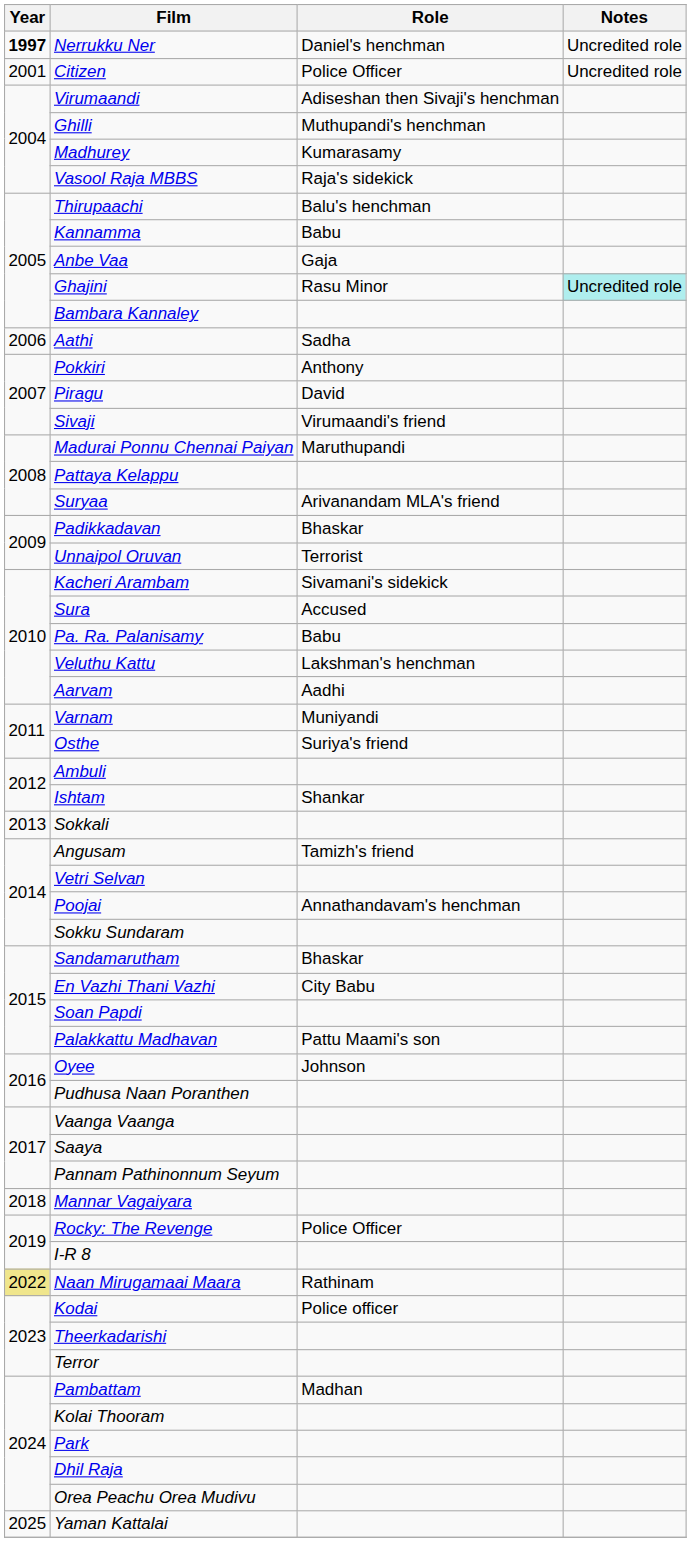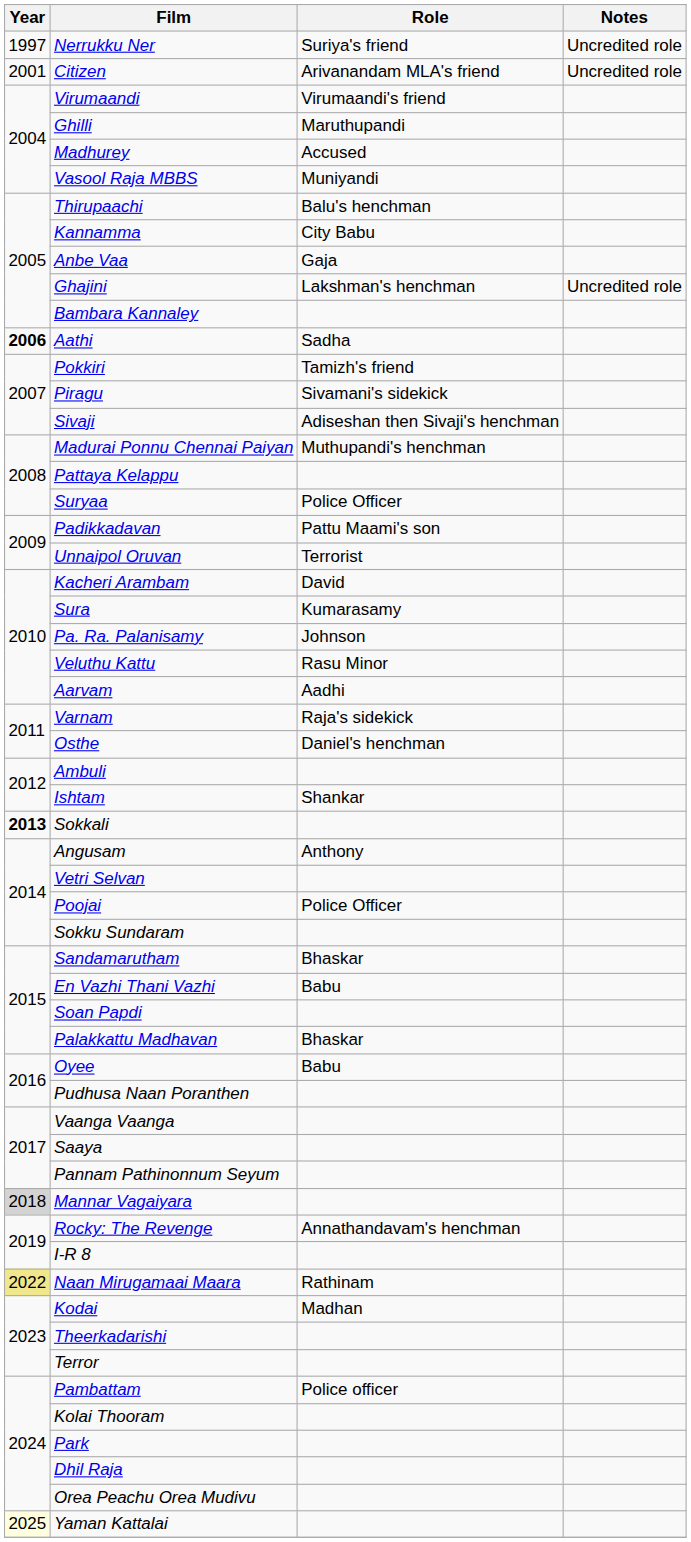 <table class="wikitable sortable">
 <tr>
 <th>Year</th>
 <th>Film</th>
 <th>Role</th>
 <th class=unsortable>Notes</th>
 </tr>
 <tr>
-<td><strong>1997</strong></td>
+<td>1997</td>
 <td><em><a href='#'>Nerrukku Ner</a></em></td>
-<td>Daniel's henchman</td>
+<td>Suriya's friend</td>
 <td>Uncredited role</td>
 </tr>
 <tr>
 <td>2001</td>
 <td><em><a href='#'>Citizen</a></em></td>
-<td>Police Officer</td>
+<td>Arivanandam MLA's friend</td>
 <td>Uncredited role</td>
 </tr>
 <tr>
 <td rowspan="4">2004</td>
 <td><em><a href='#'>Virumaandi</a></em></td>
-<td>Adiseshan then Sivaji's henchman</td>
+<td>Virumaandi's friend</td>
 <td></td>
 </tr>
 <tr>
 <td><em><a href='#'>Ghilli</a></em></td>
-<td>Muthupandi's henchman</td>
+<td>Maruthupandi</td>
 <td></td>
 </tr>
 <tr>
 <td><em><a href='#'>Madhurey</a></em></td>
-<td>Kumarasamy</td>
+<td>Accused</td>
 <td></td>
 </tr>
 <tr>
 <td><em><a href='#'>Vasool Raja MBBS</a></em></td>
-<td>Raja's sidekick</td>
+<td>Muniyandi</td>
 <td></td>
 </tr>
 <tr>
 <td rowspan="5">2005</td>
 <td><em><a href='#'>Thirupaachi</a></em></td>
 <td>Balu's henchman</td>
 <td></td>
 </tr>
 <tr>
 <td><em><a href='#'>Kannamma</a></em></td>
-<td>Babu</td>
+<td>City Babu</td>
 <td></td>
 </tr>
 <tr>
 <td><em><a href='#'>Anbe Vaa</a></em></td>
 <td>Gaja</td>
 <td></td>
 </tr>
 <tr>
 <td><em><a href='#'>Ghajini</a></em></td>
-<td>Rasu Minor</td>
-<td style="background: paleturquoise;">Uncredited role</td>
+<td>Lakshman's henchman</td>
+<td>Uncredited role</td>
 </tr>
 <tr>
 <td><em><a href='#'>Bambara Kannaley</a></em></td>
 <td></td>
 <td></td>
 </tr>
 <tr>
-<td>2006</td>
+<td><strong>2006</strong></td>
 <td><em><a href='#'>Aathi</a></em></td>
 <td>Sadha</td>
 <td></td>
 </tr>
 <tr>
 <td rowspan="3">2007</td>
 <td><em><a href='#'>Pokkiri</a></em></td>
-<td>Anthony</td>
+<td>Tamizh's friend</td>
 <td></td>
 </tr>
 <tr>
 <td><em><a href='#'>Piragu</a></em></td>
-<td>David</td>
+<td>Sivamani's sidekick</td>
 <td></td>
 </tr>
 <tr>
 <td><em><a href='#'>Sivaji</a></em></td>
-<td>Virumaandi's friend</td>
+<td>Adiseshan then Sivaji's henchman</td>
 <td></td>
 </tr>
 <tr>
 <td rowspan="3">2008</td>
 <td><em><a href='#'>Madurai Ponnu Chennai Paiyan</a></em></td>
-<td>Maruthupandi</td>
+<td>Muthupandi's henchman</td>
 <td></td>
 </tr>
 <tr>
 <td><em><a href='#'>Pattaya Kelappu</a></em></td>
 <td></td>
 <td></td>
 </tr>
 <tr>
 <td><em><a href='#'>Suryaa</a></em></td>
-<td>Arivanandam MLA's friend</td>
+<td>Police Officer</td>
 <td></td>
 </tr>
 <tr>
 <td rowspan="2">2009</td>
 <td><em><a href='#'>Padikkadavan</a></em></td>
-<td>Bhaskar</td>
+<td>Pattu Maami's son</td>
 <td></td>
 </tr>
 <tr>
 <td><em><a href='#'>Unnaipol Oruvan</a></em></td>
 <td>Terrorist</td>
 <td></td>
 </tr>
 <tr>
 <td rowspan="5">2010</td>
 <td><em><a href='#'>Kacheri Arambam</a></em></td>
-<td>Sivamani's sidekick</td>
+<td>David</td>
 <td></td>
 </tr>
 <tr>
 <td><em><a href='#'>Sura</a></em></td>
-<td>Accused</td>
+<td>Kumarasamy</td>
 <td></td>
 </tr>
 <tr>
 <td><em><a href='#'>Pa. Ra. Palanisamy</a></em></td>
-<td>Babu</td>
+<td>Johnson</td>
 <td></td>
 </tr>
 <tr>
 <td><em><a href='#'>Veluthu Kattu</a></em></td>
-<td>Lakshman's henchman</td>
+<td>Rasu Minor</td>
 <td></td>
 </tr>
 <tr>
 <td><em><a href='#'>Aarvam</a></em></td>
 <td>Aadhi</td>
 </tr>
 <tr>
 <td rowspan="2">2011</td>
 <td><em><a href='#'>Varnam</a></em></td>
-<td>Muniyandi</td>
+<td>Raja's sidekick</td>
 <td></td>
 </tr>
 <tr>
 <td><em><a href='#'>Osthe</a></em></td>
-<td>Suriya's friend</td>
+<td>Daniel's henchman</td>
 <td></td>
 </tr>
 <tr>
 <td rowspan="2">2012</td>
 <td><em><a href='#'>Ambuli</a></em></td>
 <td></td>
 <td></td>
 </tr>
 <tr>
 <td><em><a href='#'>Ishtam</a></em></td>
 <td>Shankar</td>
 <td></td>
 </tr>
 <tr>
-<td>2013</td>
+<td><strong>2013</strong></td>
 <td><em>Sokkali</em></td>
 <td></td>
 <td></td>
 </tr>
 <tr>
 <td rowspan="4">2014</td>
 <td><em>Angusam</em></td>
-<td>Tamizh's friend</td>
+<td>Anthony</td>
 <td></td>
 </tr>
 <tr>
 <td><em><a href='#'>Vetri Selvan</a></em></td>
 <td></td>
 <td></td>
 </tr>
 <tr>
 <td><em><a href='#'>Poojai</a></em></td>
-<td>Annathandavam's henchman</td>
+<td>Police Officer</td>
 <td></td>
 </tr>
 <tr>
 <td><em> Sokku Sundaram</em></td>
 <td></td>
 <td></td>
 </tr>
 <tr>
 <td rowspan="4">2015</td>
 <td><em><a href='#'>Sandamarutham</a></em></td>
 <td>Bhaskar</td>
 <td></td>
 </tr>
 <tr>
 <td><em><a href='#'>En Vazhi Thani Vazhi</a></em></td>
-<td>City Babu</td>
+<td>Babu</td>
 <td></td>
 </tr>
 <tr>
 <td><em><a href='#'>Soan Papdi</a></em></td>
 <td></td>
 <td></td>
 </tr>
 <tr>
 <td><em><a href='#'>Palakkattu Madhavan</a></em></td>
-<td>Pattu Maami's son</td>
+<td>Bhaskar</td>
 <td></td>
 </tr>
 <tr>
 <td rowspan="2">2016</td>
 <td><em><a href='#'>Oyee</a></em></td>
-<td>Johnson</td>
+<td>Babu</td>
 <td></td>
 </tr>
 <tr>
 <td><em>Pudhusa Naan Poranthen</em></td>
 <td></td>
 <td></td>
 </tr>
 <tr>
 <td rowspan="3">2017</td>
 <td><em>Vaanga Vaanga</em></td>
 <td></td>
 <td></td>
 </tr>
 <tr>
 <td><em>Saaya</em></td>
 <td></td>
 <td></td>
 </tr>
 <tr>
 <td><em>Pannam Pathinonnum Seyum</em></td>
 <td></td>
 <td></td>
 </tr>
 <tr>
-<td>2018</td>
+<td style="background: lightgrey;">2018</td>
 <td><em><a href='#'>Mannar Vagaiyara</a></em></td>
 <td></td>
 <td></td>
 </tr>
 <tr>
 <td rowspan="2">2019</td>
 <td><em><a href='#'>Rocky: The Revenge</a></em></td>
-<td>Police Officer</td>
+<td>Annathandavam's henchman</td>
 <td></td>
 </tr>
 <tr>
 <td><em>I-R 8</em></td>
 <td></td>
 <td></td>
 </tr>
 <tr>
 <td style="background: khaki;">2022</td>
 <td><em><a href='#'>Naan Mirugamaai Maara</a></em></td>
 <td>Rathinam</td>
 <td></td>
 </tr>
 <tr>
 <td rowspan="3">2023</td>
 <td><em><a href='#'>Kodai</a></em></td>
-<td>Police officer</td>
+<td>Madhan</td>
 <td></td>
 </tr>
 <tr>
 <td><em><a href='#'>Theerkadarishi</a></em></td>
 <td></td>
 <td></td>
 </tr>
 <tr>
 <td><em>Terror</em></td>
 <td></td>
 <td></td>
 </tr>
 <tr>
 <td rowspan="5">2024</td>
 <td><em><a href='#'>Pambattam</a></em></td>
-<td>Madhan</td>
+<td>Police officer</td>
 <td></td>
 </tr>
 <tr>
 <td><em>Kolai Thooram</em></td>
 <td></td>
 <td></td>
 </tr>
 <tr>
 <td><em><a href='#'>Park</a></em></td>
 <td></td>
 <td></td>
 </tr>
 <tr>
 <td><em><a href='#'>Dhil Raja</a></em></td>
 <td></td>
 <td></td>
 </tr>
 <tr>
 <td><em>Orea Peachu Orea Mudivu</em></td>
 <td></td>
 <td></td>
 </tr>
 <tr>
-<td rowspan="1">2025</td>
+<td rowspan="1" style="background: lightyellow;">2025</td>
 <td><em>Yaman Kattalai </em></td>
 <td></td>
 <td></td>
 </tr>
 <tr>
 </tr>
 </table>
